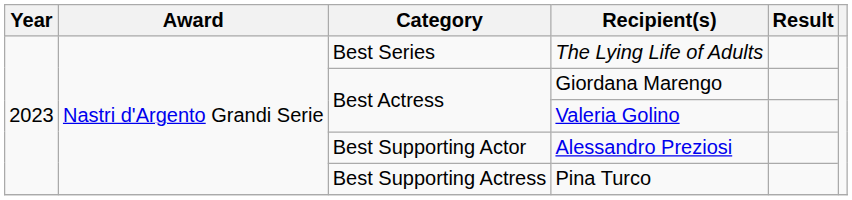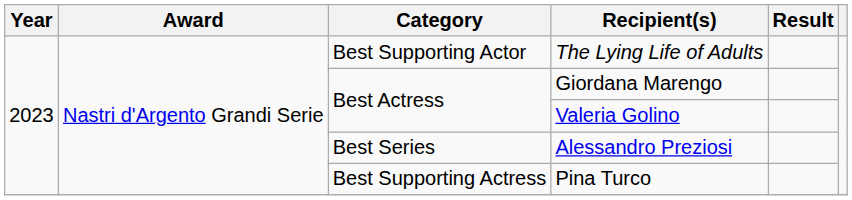 <table class="wikitable">
 <tr>
 <th scope="col">Year</th>
 <th scope="col">Award</th>
 <th scope="col">Category</th>
 <th scope="col">Recipient(s)</th>
 <th scope="col">Result</th>
 <th scope="col" class="unsortable"></th>
 </tr>
 <tr>
 <td rowspan="5">2023</td>
 <td rowspan="5"><a href='#'>Nastri d'Argento</a> Grandi Serie</td>
-<td>Best Series</td>
+<td>Best Supporting Actor</td>
 <td><em>The Lying Life of Adults</em></td>
 <td></td>
 <td rowspan="5"><br></td>
 </tr>
 <tr>
 <td rowspan="2">Best Actress</td>
 <td>Giordana Marengo</td>
 <td></td>
 </tr>
 <tr>
 <td><a href='#'>Valeria Golino</a></td>
 <td></td>
 </tr>
 <tr>
-<td>Best Supporting Actor</td>
+<td>Best Series</td>
 <td><a href='#'>Alessandro Preziosi</a></td>
 <td></td>
 </tr>
 <tr>
 <td>Best Supporting Actress</td>
 <td>Pina Turco</td>
 <td></td>
 </tr>
 <tr>
 </tr>
 </table>
